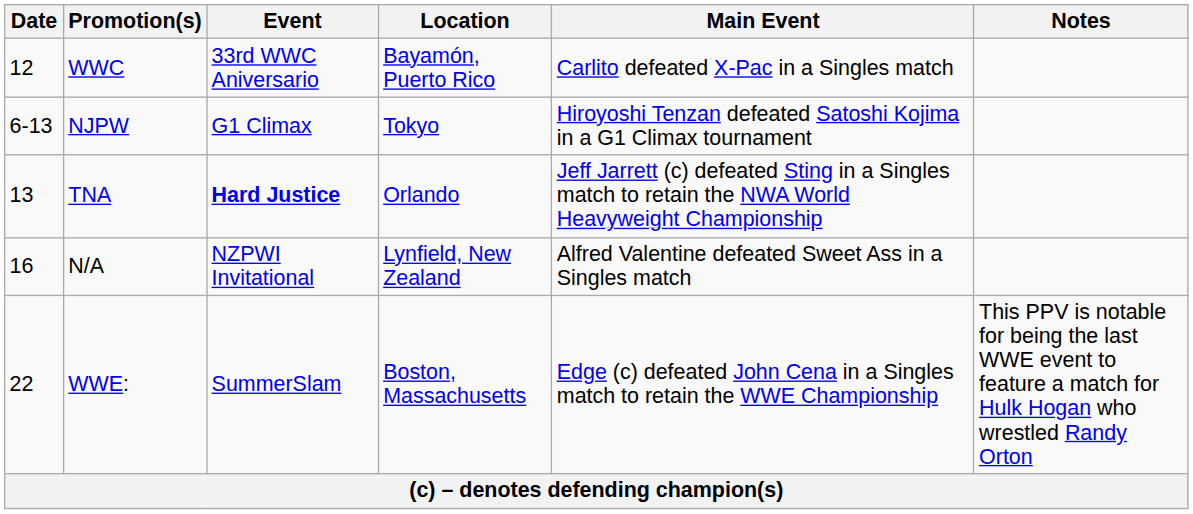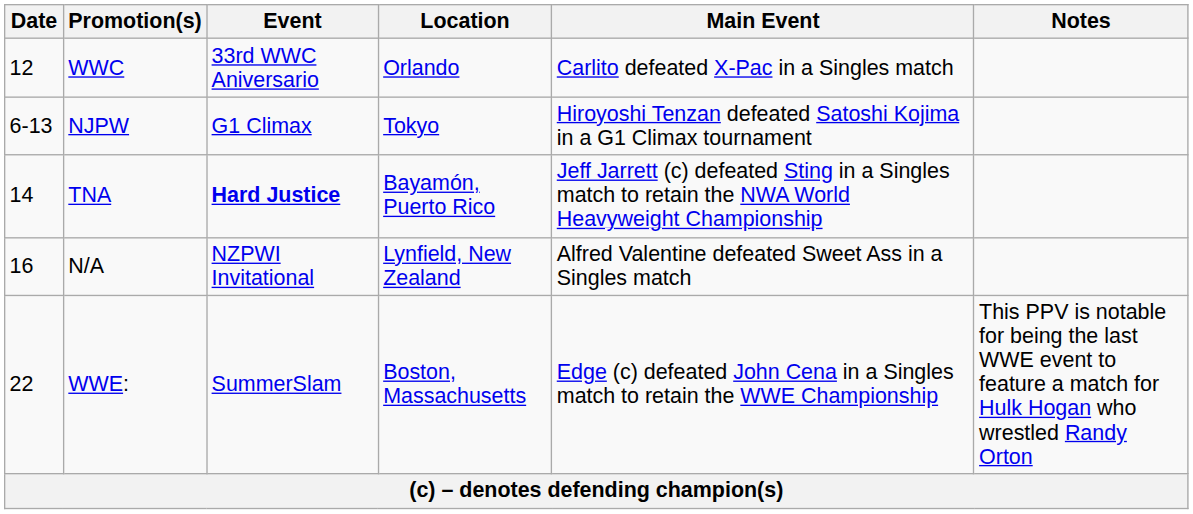 <table class="wikitable" style="width:100%;">
 <tr>
 <th width=5%>Date</th>
 <th width=5%>Promotion(s)</th>
 <th style="width:15%;">Event</th>
 <th style="width:15%;">Location</th>
 <th style="width:40%;">Main Event</th>
 <th style="width:20%;">Notes</th>
 </tr>
 <tr>
 <td>12</td>
 <td><a href='#'>WWC</a></td>
 <td><a href='#'>33rd WWC Aniversario</a></td>
-<td><a href='#'>Bayamón, Puerto Rico</a></td>
+<td><a href='#'>Orlando</a></td>
 <td><a href='#'>Carlito</a> defeated <a href='#'>X-Pac</a> in a Singles match</td>
 <td></td>
 </tr>
 <tr>
 <td>6-13</td>
 <td><a href='#'>NJPW</a></td>
 <td><a href='#'>G1 Climax</a></td>
 <td><a href='#'>Tokyo</a></td>
 <td><a href='#'>Hiroyoshi Tenzan</a> defeated <a href='#'>Satoshi Kojima</a> in a G1 Climax tournament</td>
 </tr>
 <tr>
-<td>13</td>
+<td>14</td>
 <td><a href='#'>TNA</a></td>
 <td><strong><a href='#'>Hard Justice</a></strong></td>
-<td><a href='#'>Orlando</a></td>
+<td><a href='#'>Bayamón, Puerto Rico</a></td>
 <td><a href='#'>Jeff Jarrett</a> (c) defeated <a href='#'>Sting</a> in a Singles match to retain the <a href='#'>NWA World Heavyweight Championship</a></td>
 <td></td>
 </tr>
 <tr>
 <td>16</td>
 <td>N/A</td>
 <td><a href='#'>NZPWI Invitational</a></td>
 <td><a href='#'>Lynfield, New Zealand</a></td>
 <td>Alfred Valentine defeated Sweet Ass in a Singles match</td>
 <td></td>
 </tr>
 <tr>
 <td>22</td>
 <td><a href='#'>WWE</a>:<br></td>
 <td><a href='#'>SummerSlam</a></td>
 <td><a href='#'>Boston, Massachusetts</a></td>
 <td><a href='#'>Edge</a> (c) defeated <a href='#'>John Cena</a> in a Singles match to retain the <a href='#'>WWE Championship</a></td>
 <td>This PPV is notable for being the last WWE event to feature a match for <a href='#'>Hulk Hogan</a> who wrestled <a href='#'>Randy Orton</a></td>
 </tr>
 <tr>
 <th colspan="6">(c) – denotes defending champion(s)</th>
 </tr>
 </table>
